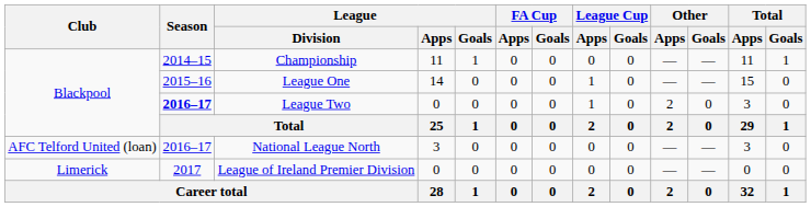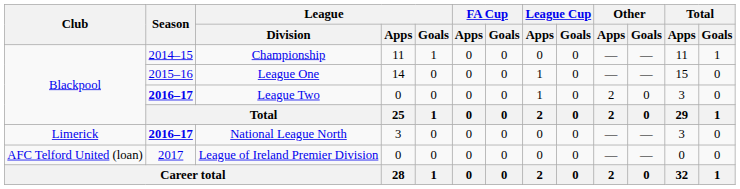 <table class="wikitable" style="text-align: center;">
 <tr>
 <th rowspan="2">Club</th>
 <th rowspan="2">Season</th>
 <th colspan="3">League</th>
 <th colspan="2"><a href='#'>FA Cup</a></th>
 <th colspan="2"><a href='#'>League Cup</a></th>
 <th colspan="2">Other</th>
 <th colspan="2">Total</th>
 </tr>
 <tr>
 <th>Division</th>
 <th>Apps</th>
 <th>Goals</th>
 <th>Apps</th>
 <th>Goals</th>
 <th>Apps</th>
 <th>Goals</th>
 <th>Apps</th>
 <th>Goals</th>
 <th>Apps</th>
 <th>Goals</th>
 </tr>
 <tr>
 <td rowspan="4"><a href='#'>Blackpool</a></td>
 <td><a href='#'>2014–15</a></td>
 <td><a href='#'>Championship</a></td>
 <td>11</td>
 <td>1</td>
 <td>0</td>
 <td>0</td>
 <td>0</td>
 <td>0</td>
 <td>—</td>
 <td>—</td>
 <td>11</td>
 <td>1</td>
 </tr>
 <tr>
 <td><a href='#'>2015–16</a></td>
 <td><a href='#'>League One</a></td>
 <td>14</td>
 <td>0</td>
 <td>0</td>
 <td>0</td>
 <td>1</td>
 <td>0</td>
 <td>—</td>
 <td>—</td>
 <td>15</td>
 <td>0</td>
 </tr>
 <tr>
 <td><strong><a href='#'>2016–17</a></strong></td>
 <td><a href='#'>League Two</a></td>
 <td>0</td>
 <td>0</td>
 <td>0</td>
 <td>0</td>
 <td>1</td>
 <td>0</td>
 <td>2</td>
 <td>0</td>
 <td>3</td>
 <td>0</td>
 </tr>
 <tr>
 <th colspan=2>Total</th>
 <th>25</th>
 <th>1</th>
 <th>0</th>
 <th>0</th>
 <th>2</th>
 <th>0</th>
 <th>2</th>
 <th>0</th>
 <th>29</th>
 <th>1</th>
 </tr>
 <tr>
-<td><a href='#'>AFC Telford United</a> (loan)</td>
-<td><a href='#'>2016–17</a></td>
+<td><a href='#'>Limerick</a></td>
+<td><strong><a href='#'>2016–17</a></strong></td>
 <td><a href='#'>National League North</a></td>
 <td>3</td>
 <td>0</td>
 <td>0</td>
 <td>0</td>
 <td>0</td>
 <td>0</td>
 <td>—</td>
 <td>—</td>
 <td —>3</td>
 <td>0</td>
 </tr>
 <tr>
-<td><a href='#'>Limerick</a></td>
+<td><a href='#'>AFC Telford United</a> (loan)</td>
 <td><a href='#'>2017</a></td>
 <td><a href='#'>League of Ireland Premier Division</a></td>
 <td>0</td>
 <td>0</td>
 <td>0</td>
 <td>0</td>
 <td>0</td>
 <td>0</td>
 <td>—</td>
 <td>—</td>
 <td>0</td>
 <td>0</td>
 </tr>
 <tr>
 <th colspan="3">Career total</th>
 <th>28</th>
 <th>1</th>
 <th>0</th>
 <th>0</th>
 <th>2</th>
 <th>0</th>
 <th>2</th>
 <th>0</th>
 <th>32</th>
 <th>1</th>
 </tr>
 </table>
